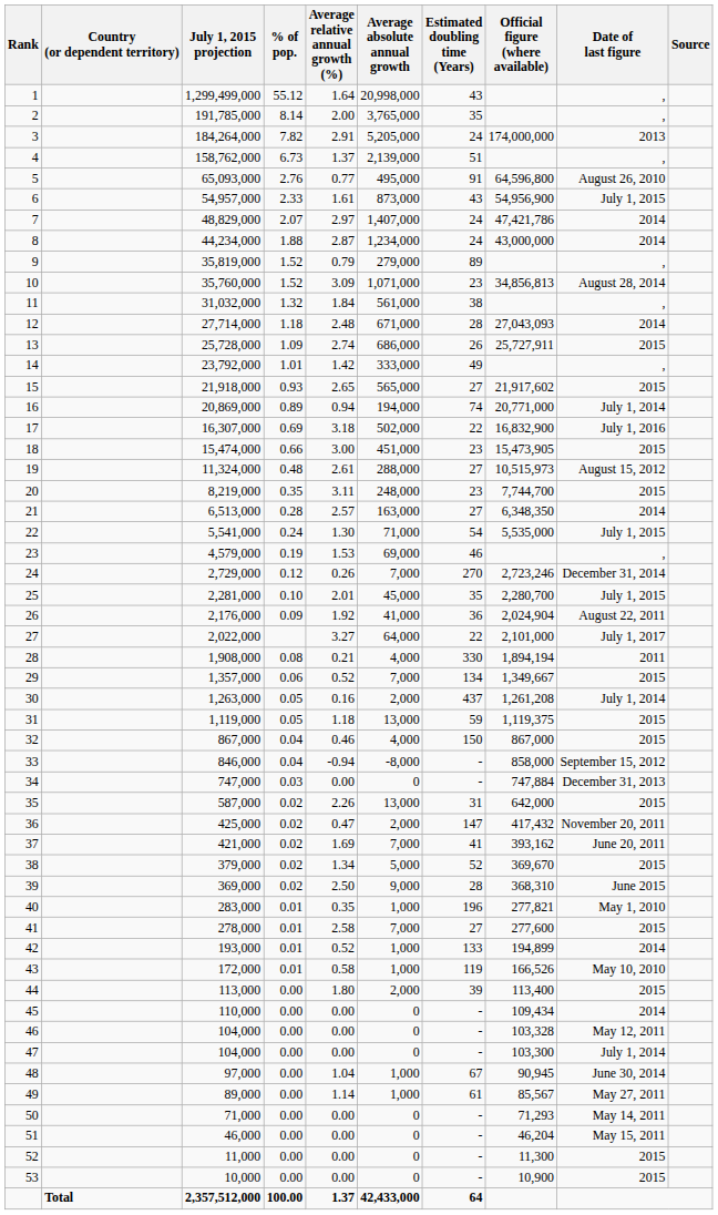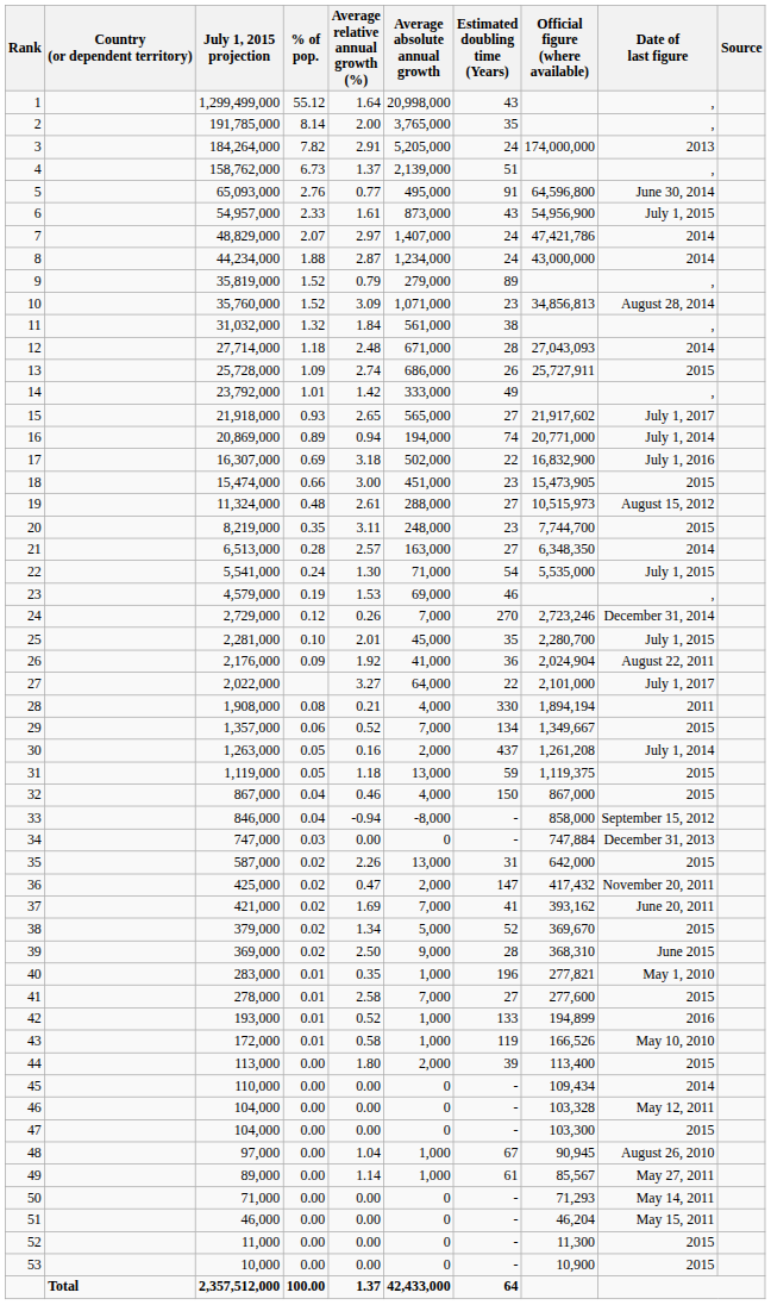 <table class="sortable wikitable sticky-header" style="text-align: right">
 <tr>
 <th>Rank</th>
 <th>Country<br>(or dependent territory)</th>
 <th>July 1, 2015<br>projection</th>
 <th>% of<br>pop.</th>
 <th>Average<br>relative<br>annual<br>growth<br>(%)</th>
 <th>Average<br>absolute<br>annual<br>growth<br></th>
 <th>Estimated<br>doubling<br>time<br>(Years)</th>
 <th>Official<br>figure<br>(where<br>available)</th>
 <th>Date of<br>last figure</th>
 <th>Source</th>
 </tr>
 <tr>
 <td>1</td>
 <td align=left></td>
 <td>1,299,499,000</td>
 <td>55.12</td>
 <td>1.64</td>
 <td>20,998,000</td>
 <td>43</td>
 <td></td>
 <td> , </td>
 <td align=left></td>
 </tr>
 <tr>
 <td>2</td>
 <td align=left></td>
 <td>191,785,000</td>
 <td>8.14</td>
 <td>2.00</td>
 <td>3,765,000</td>
 <td>35</td>
 <td></td>
 <td> , </td>
 <td align=left></td>
 </tr>
 <tr>
 <td>3</td>
 <td align=left></td>
 <td>184,264,000</td>
 <td>7.82</td>
 <td>2.91</td>
 <td>5,205,000</td>
 <td>24</td>
 <td>174,000,000</td>
 <td>2013</td>
 <td align=left></td>
 </tr>
 <tr>
 <td>4</td>
 <td align=left></td>
 <td>158,762,000</td>
 <td>6.73</td>
 <td>1.37</td>
 <td>2,139,000</td>
 <td>51</td>
 <td></td>
 <td> , </td>
 <td align=left></td>
 </tr>
 <tr>
 <td>5</td>
 <td align=left></td>
 <td>65,093,000</td>
 <td>2.76</td>
 <td>0.77</td>
 <td>495,000</td>
 <td>91</td>
 <td>64,596,800</td>
-<td>August 26, 2010</td>
+<td>June 30, 2014</td>
 <td align=left></td>
 </tr>
 <tr>
 <td>6</td>
 <td align=left></td>
 <td>54,957,000</td>
 <td>2.33</td>
 <td>1.61</td>
 <td>873,000</td>
 <td>43</td>
 <td>54,956,900</td>
 <td>July 1, 2015</td>
 <td align=left></td>
 </tr>
 <tr>
 <td>7</td>
 <td align=left></td>
 <td>48,829,000</td>
 <td>2.07</td>
 <td>2.97</td>
 <td>1,407,000</td>
 <td>24</td>
 <td>47,421,786</td>
 <td>2014</td>
 <td align=left></td>
 </tr>
 <tr>
 <td>8</td>
 <td align=left></td>
 <td>44,234,000</td>
 <td>1.88</td>
 <td>2.87</td>
 <td>1,234,000</td>
 <td>24</td>
 <td>43,000,000</td>
 <td>2014</td>
 <td align=left></td>
 </tr>
 <tr>
 <td>9</td>
 <td align=left></td>
 <td>35,819,000</td>
 <td>1.52</td>
 <td>0.79</td>
 <td>279,000</td>
 <td>89</td>
 <td></td>
 <td> , </td>
 <td align=left></td>
 </tr>
 <tr>
 <td>10</td>
 <td align=left></td>
 <td>35,760,000</td>
 <td>1.52</td>
 <td>3.09</td>
 <td>1,071,000</td>
 <td>23</td>
 <td>34,856,813</td>
 <td>August 28, 2014</td>
 <td align=left></td>
 </tr>
 <tr>
 <td>11</td>
 <td align=left></td>
 <td>31,032,000</td>
 <td>1.32</td>
 <td>1.84</td>
 <td>561,000</td>
 <td>38</td>
 <td></td>
 <td> , </td>
 <td align=left></td>
 </tr>
 <tr>
 <td>12</td>
 <td align=left></td>
 <td>27,714,000</td>
 <td>1.18</td>
 <td>2.48</td>
 <td>671,000</td>
 <td>28</td>
 <td>27,043,093</td>
 <td>2014</td>
 <td align=left></td>
 </tr>
 <tr>
 <td>13</td>
 <td align=left></td>
 <td>25,728,000</td>
 <td>1.09</td>
 <td>2.74</td>
 <td>686,000</td>
 <td>26</td>
 <td>25,727,911</td>
 <td>2015</td>
 <td align=left></td>
 </tr>
 <tr>
 <td>14</td>
 <td align=left></td>
 <td>23,792,000</td>
 <td>1.01</td>
 <td>1.42</td>
 <td>333,000</td>
 <td>49</td>
 <td></td>
 <td> , </td>
 <td align=left></td>
 </tr>
 <tr>
 <td>15</td>
 <td align=left></td>
 <td>21,918,000</td>
 <td>0.93</td>
 <td>2.65</td>
 <td>565,000</td>
 <td>27</td>
 <td>21,917,602</td>
-<td>2015</td>
+<td>July 1, 2017</td>
 <td align=left></td>
 </tr>
 <tr>
 <td>16</td>
 <td align=left></td>
 <td>20,869,000</td>
 <td>0.89</td>
 <td>0.94</td>
 <td>194,000</td>
 <td>74</td>
 <td>20,771,000</td>
 <td>July 1, 2014</td>
 <td align=left></td>
 </tr>
 <tr>
 <td>17</td>
 <td align=left></td>
 <td>16,307,000</td>
 <td>0.69</td>
 <td>3.18</td>
 <td>502,000</td>
 <td>22</td>
 <td>16,832,900</td>
 <td>July 1, 2016</td>
 <td align=left></td>
 </tr>
 <tr>
 <td>18</td>
 <td align=left></td>
 <td>15,474,000</td>
 <td>0.66</td>
 <td>3.00</td>
 <td>451,000</td>
 <td>23</td>
 <td>15,473,905</td>
 <td>2015</td>
 <td align=left></td>
 </tr>
 <tr>
 <td>19</td>
 <td align=left></td>
 <td>11,324,000</td>
 <td>0.48</td>
 <td>2.61</td>
 <td>288,000</td>
 <td>27</td>
 <td>10,515,973</td>
 <td>August 15, 2012</td>
 <td align=left></td>
 </tr>
 <tr>
 <td>20</td>
 <td align=left></td>
 <td>8,219,000</td>
 <td>0.35</td>
 <td>3.11</td>
 <td>248,000</td>
 <td>23</td>
 <td>7,744,700</td>
 <td>2015</td>
 <td align=left></td>
 </tr>
 <tr>
 <td>21</td>
 <td align=left></td>
 <td>6,513,000</td>
 <td>0.28</td>
 <td>2.57</td>
 <td>163,000</td>
 <td>27</td>
 <td>6,348,350</td>
 <td>2014</td>
 <td align=left></td>
 </tr>
 <tr>
 <td>22</td>
 <td align=left></td>
 <td>5,541,000</td>
 <td>0.24</td>
 <td>1.30</td>
 <td>71,000</td>
 <td>54</td>
 <td>5,535,000</td>
 <td>July 1, 2015</td>
 <td align=left></td>
 </tr>
 <tr>
 <td>23</td>
 <td align=left></td>
 <td>4,579,000</td>
 <td>0.19</td>
 <td>1.53</td>
 <td>69,000</td>
 <td>46</td>
 <td></td>
 <td> , </td>
 <td align=left></td>
 </tr>
 <tr>
 <td>24</td>
 <td align=left></td>
 <td>2,729,000</td>
 <td>0.12</td>
 <td>0.26</td>
 <td>7,000</td>
 <td>270</td>
 <td>2,723,246</td>
 <td>December 31, 2014</td>
 <td align=left></td>
 </tr>
 <tr>
 <td>25</td>
 <td align=left></td>
 <td>2,281,000</td>
 <td>0.10</td>
 <td>2.01</td>
 <td>45,000</td>
 <td>35</td>
 <td>2,280,700</td>
 <td>July 1, 2015</td>
 <td align=left></td>
 </tr>
 <tr>
 <td>26</td>
 <td align=left></td>
 <td>2,176,000</td>
 <td>0.09</td>
 <td>1.92</td>
 <td>41,000</td>
 <td>36</td>
 <td>2,024,904</td>
 <td>August 22, 2011</td>
 <td align=left></td>
 </tr>
 <tr>
 <td>27</td>
 <td align=left></td>
 <td>2,022,000</td>
 <td></td>
 <td>3.27</td>
 <td>64,000</td>
 <td>22</td>
 <td>2,101,000</td>
 <td>July 1, 2017</td>
 <td align=left></td>
 </tr>
 <tr>
 <td>28</td>
 <td align=left></td>
 <td>1,908,000</td>
 <td>0.08</td>
 <td>0.21</td>
 <td>4,000</td>
 <td>330</td>
 <td>1,894,194</td>
 <td>2011</td>
 <td align=left></td>
 </tr>
 <tr>
 <td>29</td>
 <td align=left></td>
 <td>1,357,000</td>
 <td>0.06</td>
 <td>0.52</td>
 <td>7,000</td>
 <td>134</td>
 <td>1,349,667</td>
 <td>2015</td>
 <td align=left></td>
 </tr>
 <tr>
 <td>30</td>
 <td align=left></td>
 <td>1,263,000</td>
 <td>0.05</td>
 <td>0.16</td>
 <td>2,000</td>
 <td>437</td>
 <td>1,261,208</td>
 <td>July 1, 2014</td>
 <td align=left></td>
 </tr>
 <tr>
 <td>31</td>
 <td align=left></td>
 <td>1,119,000</td>
 <td>0.05</td>
 <td>1.18</td>
 <td>13,000</td>
 <td>59</td>
 <td>1,119,375</td>
 <td>2015</td>
 <td align=left></td>
 </tr>
 <tr>
 <td>32</td>
 <td align=left></td>
 <td>867,000</td>
 <td>0.04</td>
 <td>0.46</td>
 <td>4,000</td>
 <td>150</td>
 <td>867,000</td>
 <td>2015</td>
 <td align=left></td>
 </tr>
 <tr>
 <td>33</td>
 <td align=left></td>
 <td>846,000</td>
 <td>0.04</td>
 <td>-0.94</td>
 <td>-8,000</td>
 <td>-</td>
 <td>858,000</td>
 <td>September 15, 2012</td>
 <td align=left></td>
 </tr>
 <tr>
 <td>34</td>
 <td align=left></td>
 <td>747,000</td>
 <td>0.03</td>
 <td>0.00</td>
 <td>0</td>
 <td>-</td>
 <td>747,884</td>
 <td>December 31, 2013</td>
 <td align=left></td>
 </tr>
 <tr>
 <td>35</td>
 <td align=left></td>
 <td>587,000</td>
 <td>0.02</td>
 <td>2.26</td>
 <td>13,000</td>
 <td>31</td>
 <td>642,000</td>
 <td>2015</td>
 <td align=left></td>
 </tr>
 <tr>
 <td>36</td>
 <td align=left></td>
 <td>425,000</td>
 <td>0.02</td>
 <td>0.47</td>
 <td>2,000</td>
 <td>147</td>
 <td>417,432</td>
 <td>November 20, 2011</td>
 <td align=left></td>
 </tr>
 <tr>
 <td>37</td>
 <td align=left></td>
 <td>421,000</td>
 <td>0.02</td>
 <td>1.69</td>
 <td>7,000</td>
 <td>41</td>
 <td>393,162</td>
 <td>June 20, 2011</td>
 <td align=left></td>
 </tr>
 <tr>
 <td>38</td>
 <td align=left></td>
 <td>379,000</td>
 <td>0.02</td>
 <td>1.34</td>
 <td>5,000</td>
 <td>52</td>
 <td>369,670</td>
 <td>2015</td>
 <td align=left></td>
 </tr>
 <tr>
 <td>39</td>
 <td align=left></td>
 <td>369,000</td>
 <td>0.02</td>
 <td>2.50</td>
 <td>9,000</td>
 <td>28</td>
 <td>368,310</td>
 <td>June 2015</td>
 <td align=left></td>
 </tr>
 <tr>
 <td>40</td>
 <td align=left></td>
 <td>283,000</td>
 <td>0.01</td>
 <td>0.35</td>
 <td>1,000</td>
 <td>196</td>
 <td>277,821</td>
 <td>May 1, 2010</td>
 <td align=left></td>
 </tr>
 <tr>
 <td>41</td>
 <td align=left></td>
 <td>278,000</td>
 <td>0.01</td>
 <td>2.58</td>
 <td>7,000</td>
 <td>27</td>
 <td>277,600</td>
 <td>2015</td>
 <td align=left></td>
 </tr>
 <tr>
 <td>42</td>
 <td align=left></td>
 <td>193,000</td>
 <td>0.01</td>
 <td>0.52</td>
 <td>1,000</td>
 <td>133</td>
 <td>194,899</td>
-<td>2014</td>
+<td>2016</td>
 <td align=left></td>
 </tr>
 <tr>
 <td>43</td>
 <td align=left></td>
 <td>172,000</td>
 <td>0.01</td>
 <td>0.58</td>
 <td>1,000</td>
 <td>119</td>
 <td>166,526</td>
 <td>May 10, 2010</td>
 <td align=left></td>
 </tr>
 <tr>
 <td>44</td>
 <td align=left></td>
 <td>113,000</td>
 <td>0.00</td>
 <td>1.80</td>
 <td>2,000</td>
 <td>39</td>
 <td>113,400</td>
 <td>2015</td>
 <td align=left></td>
 </tr>
 <tr>
 <td>45</td>
 <td align=left></td>
 <td>110,000</td>
 <td>0.00</td>
 <td>0.00</td>
 <td>0</td>
 <td>-</td>
 <td>109,434</td>
 <td>2014</td>
 <td align=left></td>
 </tr>
 <tr>
 <td>46</td>
 <td align=left></td>
 <td>104,000</td>
 <td>0.00</td>
 <td>0.00</td>
 <td>0</td>
 <td>-</td>
 <td>103,328</td>
 <td>May 12, 2011</td>
 <td align=left></td>
 </tr>
 <tr>
 <td>47</td>
 <td align=left></td>
 <td>104,000</td>
 <td>0.00</td>
 <td>0.00</td>
 <td>0</td>
 <td>-</td>
 <td>103,300</td>
-<td>July 1, 2014</td>
+<td>2015</td>
 <td align=left></td>
 </tr>
 <tr>
 <td>48</td>
 <td align=left></td>
 <td>97,000</td>
 <td>0.00</td>
 <td>1.04</td>
 <td>1,000</td>
 <td>67</td>
 <td>90,945</td>
-<td>June 30, 2014</td>
+<td>August 26, 2010</td>
 <td align=left></td>
 </tr>
 <tr>
 <td>49</td>
 <td align=left></td>
 <td>89,000</td>
 <td>0.00</td>
 <td>1.14</td>
 <td>1,000</td>
 <td>61</td>
 <td>85,567</td>
 <td>May 27, 2011</td>
 <td align=left></td>
 </tr>
 <tr>
 <td>50</td>
 <td align=left></td>
 <td>71,000</td>
 <td>0.00</td>
 <td>0.00</td>
 <td>0</td>
 <td>-</td>
 <td>71,293</td>
 <td>May 14, 2011</td>
 <td align=left></td>
 </tr>
 <tr>
 <td>51</td>
 <td align=left></td>
 <td>46,000</td>
 <td>0.00</td>
 <td>0.00</td>
 <td>0</td>
 <td>-</td>
 <td>46,204</td>
 <td>May 15, 2011</td>
 <td align=left></td>
 </tr>
 <tr>
 <td>52</td>
 <td align=left></td>
 <td>11,000</td>
 <td>0.00</td>
 <td>0.00</td>
 <td>0</td>
 <td>-</td>
 <td>11,300</td>
 <td>2015</td>
 <td align=left></td>
 </tr>
 <tr>
 <td>53</td>
 <td align=left></td>
 <td>10,000</td>
 <td>0.00</td>
 <td>0.00</td>
 <td>0</td>
 <td>-</td>
 <td>10,900</td>
 <td>2015</td>
 <td align=left></td>
 </tr>
 <tr>
 <td></td>
 <td align=left><strong>Total</strong></td>
 <td><strong>2,357,512,000</strong></td>
 <td><strong>100.00</strong></td>
 <td><strong>1.37</strong></td>
 <td><strong>42,433,000</strong></td>
 <td><strong>64</strong></td>
 <td></td>
 </tr>
 </table>
